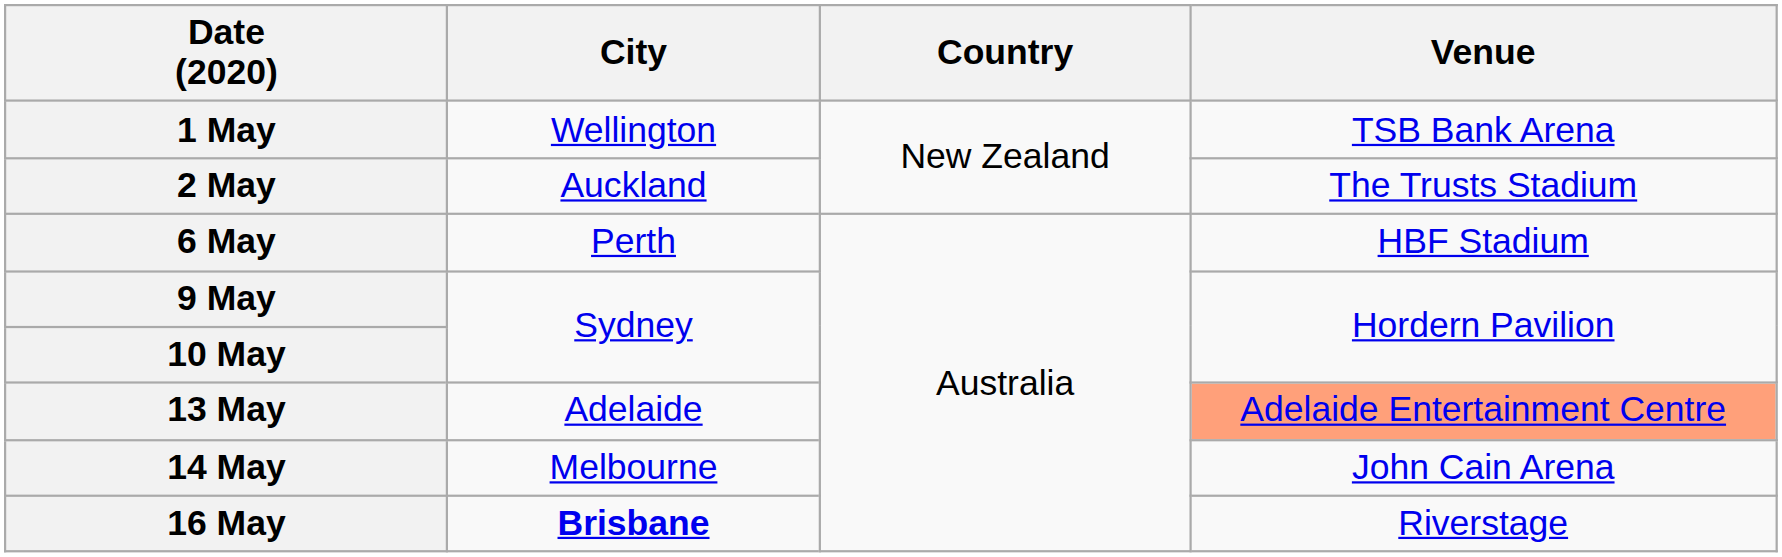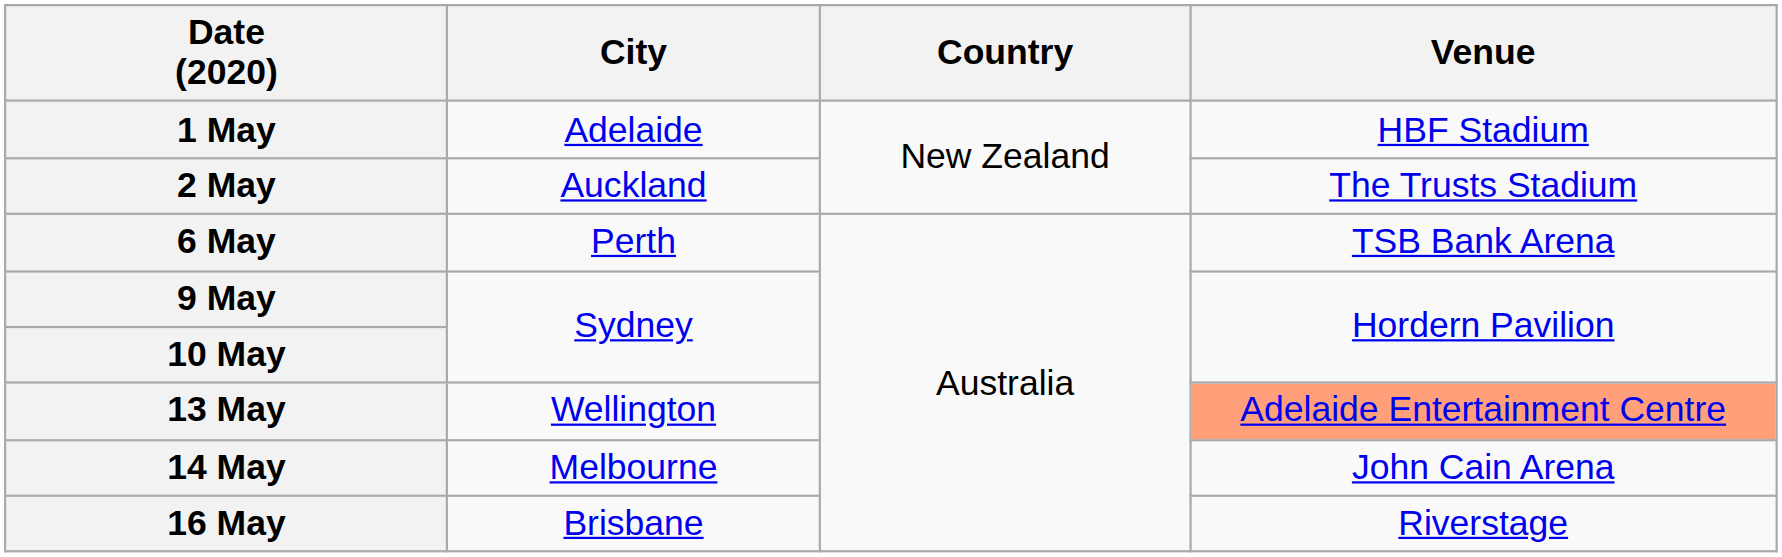 <table class="wikitable plainrowheaders" style="text-align:center;">
 <tr>
 <th scope="col" style="width:12em;">Date<br>(2020)</th>
 <th scope="col" style="width:10em;">City</th>
 <th scope="col" style="width:10em;">Country</th>
 <th scope="col" style="width:16em;">Venue</th>
 </tr>
 <tr>
 <th scope="row" style="text-align:center;">1 May</th>
-<td><a href='#'>Wellington</a></td>
+<td><a href='#'>Adelaide</a></td>
 <td rowspan="2">New Zealand</td>
-<td><a href='#'>TSB Bank Arena</a></td>
+<td><a href='#'>HBF Stadium</a></td>
 </tr>
 <tr>
 <th scope="row" style="text-align:center;">2 May</th>
 <td><a href='#'>Auckland</a></td>
 <td><a href='#'>The Trusts Stadium</a></td>
 </tr>
 <tr>
 <th scope="row" style="text-align:center;">6 May</th>
 <td><a href='#'>Perth</a></td>
 <td rowspan="6">Australia</td>
-<td><a href='#'>HBF Stadium</a></td>
+<td><a href='#'>TSB Bank Arena</a></td>
 </tr>
 <tr>
 <th scope="row" style="text-align:center;">9 May</th>
 <td rowspan="2"><a href='#'>Sydney</a></td>
 <td rowspan="2"><a href='#'>Hordern Pavilion</a></td>
 </tr>
 <tr>
 <th scope="row" style="text-align:center;">10 May</th>
 </tr>
 <tr>
 <th scope="row" style="text-align:center;">13 May</th>
-<td><a href='#'>Adelaide</a></td>
+<td><a href='#'>Wellington</a></td>
 <td style="background: lightsalmon;"><a href='#'>Adelaide Entertainment Centre</a></td>
 </tr>
 <tr>
 <th scope="row" style="text-align:center;">14 May</th>
 <td><a href='#'>Melbourne</a></td>
 <td><a href='#'>John Cain Arena</a></td>
 </tr>
 <tr>
 <th scope="row" style="text-align:center;">16 May</th>
-<td><strong><a href='#'>Brisbane</a></strong></td>
+<td><a href='#'>Brisbane</a></td>
 <td><a href='#'>Riverstage</a></td>
 </tr>
 </table>
